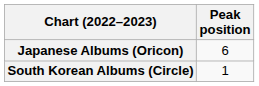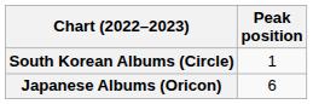 <table class="wikitable sortable plainrowheaders" style="text-align:center">
 <tr>
 <th scope="col">Chart (2022–2023)</th>
 <th scope="col">Peak<br>position</th>
 </tr>
 <tr>
+<th scope="row">South Korean Albums (Circle)</th>
+<td>1</td>
+</tr>
+<tr>
 <th scope="row">Japanese Albums (Oricon)</th>
 <td>6</td>
 </tr>
-<tr>
-<th scope="row">South Korean Albums (Circle)</th>
-<td>1</td>
-</tr>
 </table>
